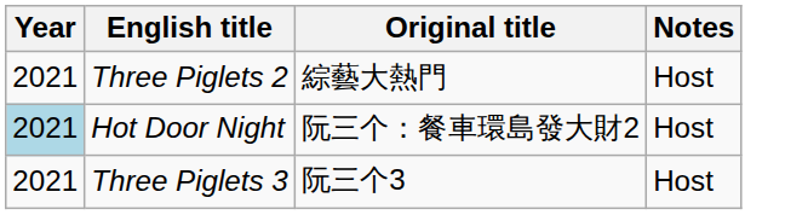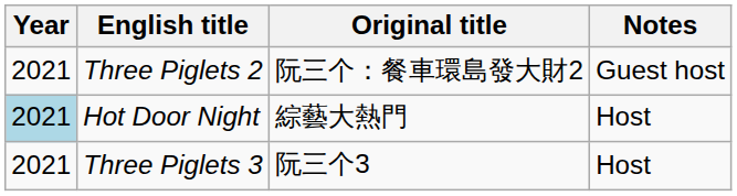 <table class="wikitable sortable">
 <tr>
 <th>Year</th>
 <th>English title</th>
 <th>Original title</th>
 <th class="unsortable">Notes</th>
 </tr>
 <tr>
 <td>2021</td>
 <td><em>Three Piglets 2</em></td>
-<td>綜藝大熱門</td>
-<td>Host</td>
+<td>阮三个：餐車環島發大財2</td>
+<td>Guest host</td>
 </tr>
 <tr>
 <td style="background: lightblue;">2021</td>
 <td><em>Hot Door Night</em></td>
-<td>阮三个：餐車環島發大財2</td>
+<td>綜藝大熱門</td>
 <td>Host</td>
 </tr>
 <tr>
 <td>2021</td>
 <td><em>Three Piglets 3</em></td>
 <td>阮三个3</td>
 <td>Host</td>
 </tr>
 </table>
